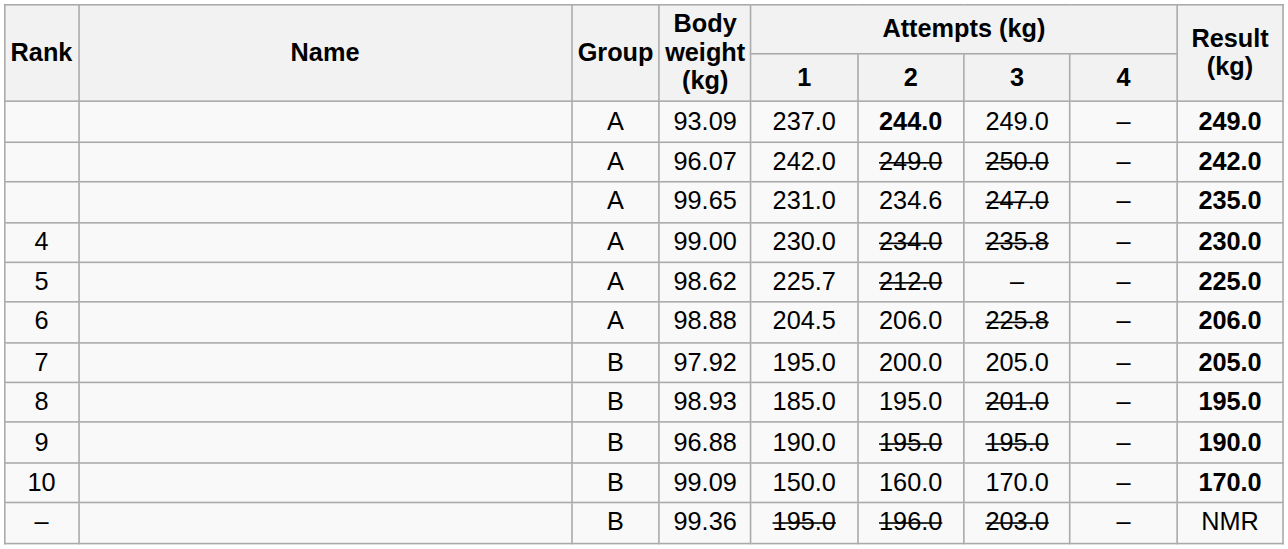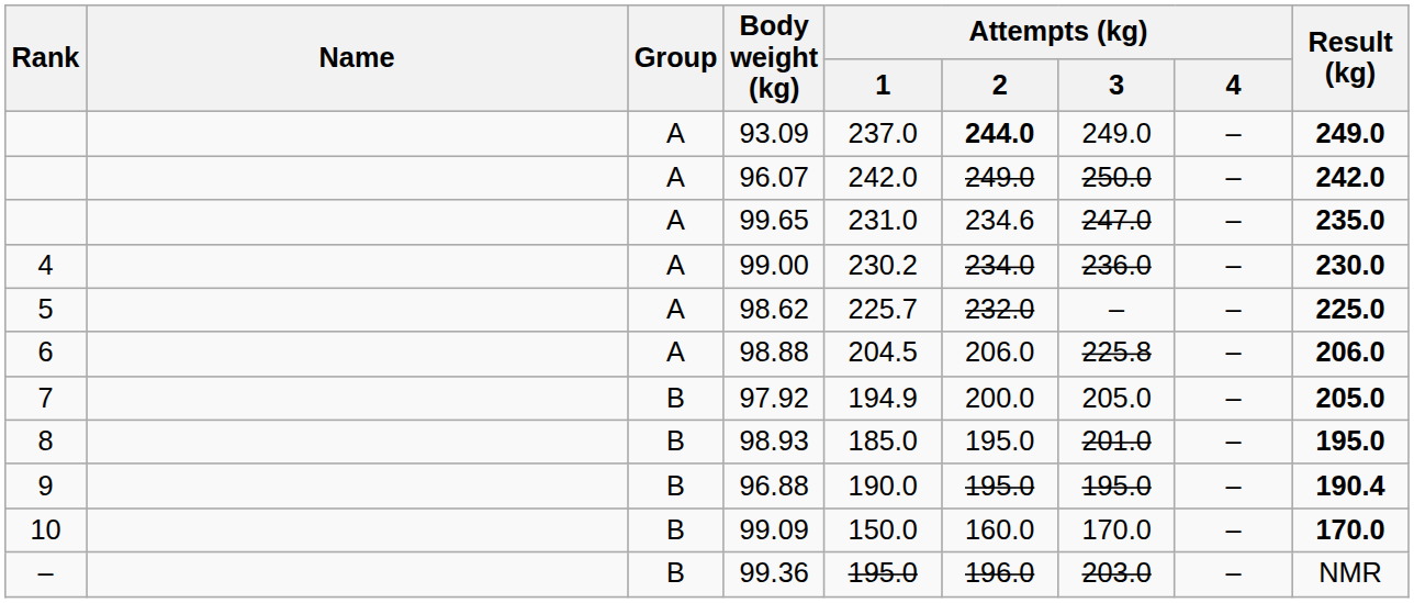 <table class="wikitable" style="text-align:center;">
 <tr>
 <th rowspan=2>Rank</th>
 <th rowspan=2 width=305>Name</th>
 <th rowspan=2 width=20>Group</th>
 <th rowspan=2 width=50>Body weight (kg)</th>
 <th colspan=4>Attempts (kg)</th>
 <th rowspan=2 width=60>Result (kg)</th>
 </tr>
 <tr>
 <th width=60>1</th>
 <th width=60>2</th>
 <th width=60>3</th>
 <th width=60>4</th>
 </tr>
 <tr>
 <td></td>
 <td align=left></td>
 <td>A</td>
 <td>93.09</td>
 <td>237.0</td>
 <td><strong>244.0</strong></td>
 <td>249.0</td>
 <td>–</td>
 <td><strong>249.0</strong> </td>
 </tr>
 <tr>
 <td></td>
 <td align=left></td>
 <td>A</td>
 <td>96.07</td>
 <td>242.0</td>
 <td><s>249.0</s></td>
 <td><s>250.0</s></td>
 <td>–</td>
 <td><strong>242.0</strong></td>
 </tr>
 <tr>
 <td></td>
 <td align=left></td>
 <td>A</td>
 <td>99.65</td>
 <td>231.0</td>
 <td>234.6</td>
 <td><s>247.0</s></td>
 <td>–</td>
 <td><strong>235.0</strong></td>
 </tr>
 <tr>
 <td>4</td>
 <td align=left></td>
 <td>A</td>
 <td>99.00</td>
-<td>230.0</td>
+<td>230.2</td>
 <td><s>234.0</s></td>
-<td><s>235.8</s></td>
+<td><s>236.0</s></td>
 <td>–</td>
 <td><strong>230.0</strong></td>
 </tr>
 <tr>
 <td>5</td>
 <td align=left></td>
 <td>A</td>
 <td>98.62</td>
 <td>225.7</td>
-<td><s>212.0</s></td>
+<td><s>232.0</s></td>
 <td>–</td>
 <td>–</td>
 <td><strong>225.0</strong></td>
 </tr>
 <tr>
 <td>6</td>
 <td align=left></td>
 <td>A</td>
 <td>98.88</td>
 <td>204.5</td>
 <td>206.0</td>
 <td><s>225.8</s></td>
 <td>–</td>
 <td><strong>206.0</strong></td>
 </tr>
 <tr>
 <td>7</td>
 <td align=left></td>
 <td>B</td>
 <td>97.92</td>
-<td>195.0</td>
+<td>194.9</td>
 <td>200.0</td>
 <td>205.0</td>
 <td>–</td>
 <td><strong>205.0</strong></td>
 </tr>
 <tr>
 <td>8</td>
 <td align=left></td>
 <td>B</td>
 <td>98.93</td>
 <td>185.0</td>
 <td>195.0</td>
 <td><s>201.0</s></td>
 <td>–</td>
 <td><strong>195.0</strong></td>
 </tr>
 <tr>
 <td>9</td>
 <td align=left></td>
 <td>B</td>
 <td>96.88</td>
 <td>190.0</td>
 <td><s>195.0</s></td>
 <td><s>195.0</s></td>
 <td>–</td>
-<td><strong>190.0</strong></td>
+<td><strong>190.4</strong></td>
 </tr>
 <tr>
 <td>10</td>
 <td align=left></td>
 <td>B</td>
 <td>99.09</td>
 <td>150.0</td>
 <td>160.0</td>
 <td>170.0</td>
 <td>–</td>
 <td><strong>170.0</strong></td>
 </tr>
 <tr>
 <td>–</td>
 <td align=left></td>
 <td>B</td>
 <td>99.36</td>
 <td><s>195.0</s></td>
 <td><s>196.0</s></td>
 <td><s>203.0</s></td>
 <td>–</td>
 <td>NMR</td>
 </tr>
 </table>
